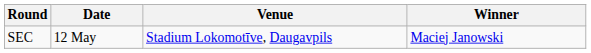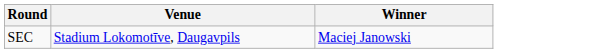 <table class="wikitable" style="font-size: 100%">
 <tr>
 <th width=30>Round</th>
-<th width=100>Date</th>
 <th width=300>Venue</th>
 <th width=200>Winner</th>
 </tr>
 <tr>
 <td>SEC</td>
-<td>12 May</td>
 <td> <a href='#'>Stadium Lokomotīve</a>, <a href='#'>Daugavpils</a></td>
 <td> <a href='#'>Maciej Janowski</a></td>
 </tr>
 </table>
